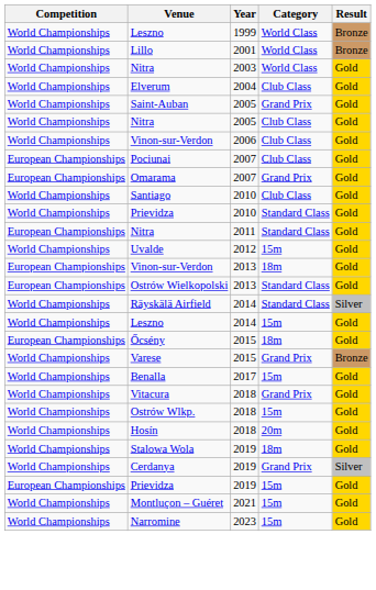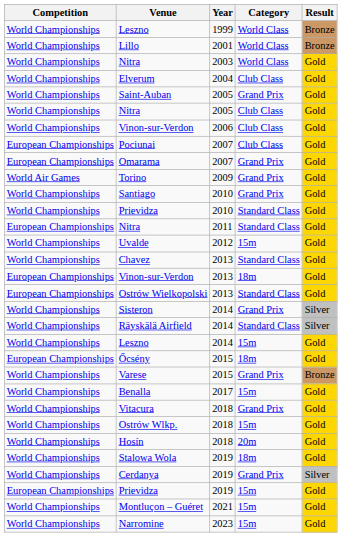 <table class="wikitable">
 <tr style="background:#efefef;">
 <th><strong>Competition</strong></th>
 <th><strong>Venue</strong></th>
 <th><strong>Year</strong></th>
 <th><strong>Category</strong></th>
 <th><strong>Result</strong></th>
 </tr>
 <tr>
 <td><a href='#'>World Championships</a></td>
 <td> <a href='#'>Leszno</a></td>
 <td>1999</td>
 <td><a href='#'>World Class</a></td>
 <td style="background:#c96;"> Bronze</td>
 </tr>
 <tr>
 <td><a href='#'>World Championships</a></td>
 <td> <a href='#'>Lillo</a></td>
 <td>2001</td>
 <td><a href='#'>World Class</a></td>
 <td style="background:#c96;"> Bronze</td>
 </tr>
 <tr>
 <td><a href='#'>World Championships</a></td>
 <td> <a href='#'>Nitra</a></td>
 <td>2003</td>
 <td><a href='#'>World Class</a></td>
 <td style="background:gold;"> Gold</td>
 </tr>
 <tr>
 <td><a href='#'>World Championships</a></td>
 <td> <a href='#'>Elverum</a></td>
 <td>2004</td>
 <td><a href='#'>Club Class</a></td>
 <td style="background:gold;"> Gold</td>
 </tr>
 <tr>
 <td><a href='#'>World Championships</a></td>
 <td> <a href='#'>Saint-Auban</a></td>
 <td>2005</td>
 <td><a href='#'>Grand Prix</a></td>
 <td style="background:gold;"> Gold</td>
 </tr>
 <tr>
 <td><a href='#'>World Championships</a></td>
 <td> <a href='#'>Nitra</a></td>
 <td>2005</td>
 <td><a href='#'>Club Class</a></td>
 <td style="background:gold;"> Gold</td>
 </tr>
 <tr>
 <td><a href='#'>World Championships</a></td>
 <td> <a href='#'>Vinon-sur-Verdon</a></td>
 <td>2006</td>
 <td><a href='#'>Club Class</a></td>
 <td style="background:gold;"> Gold</td>
 </tr>
 <tr>
 <td><a href='#'>European Championships</a></td>
 <td> <a href='#'>Pociunai</a></td>
 <td>2007</td>
 <td><a href='#'>Club Class</a></td>
 <td style="background:gold;"> Gold</td>
 </tr>
 <tr>
 <td><a href='#'>European Championships</a></td>
 <td> <a href='#'>Omarama</a></td>
 <td>2007</td>
 <td><a href='#'>Grand Prix</a></td>
 <td style="background:gold;"> Gold</td>
 </tr>
 <tr>
+<td><a href='#'>World Air Games</a></td>
+<td> <a href='#'>Torino</a></td>
+<td>2009</td>
+<td><a href='#'>Grand Prix</a></td>
+<td style="background:gold;"> Gold</td>
+</tr>
+<tr>
 <td><a href='#'>World Championships</a></td>
 <td> <a href='#'>Santiago</a></td>
 <td>2010</td>
-<td><a href='#'>Club Class</a></td>
+<td><a href='#'>Grand Prix</a></td>
 <td style="background:gold;"> Gold</td>
 </tr>
 <tr>
 <td><a href='#'>World Championships</a></td>
 <td> <a href='#'>Prievidza</a></td>
 <td>2010</td>
 <td><a href='#'>Standard Class</a></td>
 <td style="background:gold;"> Gold</td>
 </tr>
 <tr>
 <td><a href='#'>European Championships</a></td>
 <td> <a href='#'>Nitra</a></td>
 <td>2011</td>
 <td><a href='#'>Standard Class</a></td>
 <td style="background:gold;"> Gold</td>
 </tr>
 <tr>
 <td><a href='#'>World Championships</a></td>
 <td> <a href='#'>Uvalde</a></td>
 <td>2012</td>
 <td><a href='#'>15m</a></td>
 <td style="background:gold;"> Gold</td>
 </tr>
 <tr>
+<td><a href='#'>World Championships</a></td>
+<td> <a href='#'>Chavez</a></td>
+<td>2013</td>
+<td><a href='#'>Standard Class</a></td>
+<td style="background:gold;"> Gold</td>
+</tr>
+<tr>
 <td><a href='#'>European Championships</a></td>
 <td> <a href='#'>Vinon-sur-Verdon</a></td>
 <td>2013</td>
 <td><a href='#'>18m</a></td>
 <td style="background:gold;"> Gold</td>
 </tr>
 <tr>
 <td><a href='#'>European Championships</a></td>
 <td> <a href='#'>Ostrów Wielkopolski</a></td>
 <td>2013</td>
 <td><a href='#'>Standard Class</a></td>
 <td style="background:gold;"> Gold</td>
+</tr>
+<tr>
+<td><a href='#'>World Championships</a></td>
+<td> <a href='#'>Sisteron</a></td>
+<td>2014</td>
+<td><a href='#'>Grand Prix</a></td>
+<td style="background:silver;"> Silver</td>
 </tr>
 <tr>
 <td><a href='#'>World Championships</a></td>
 <td> <a href='#'>Räyskälä Airfield</a></td>
 <td>2014</td>
 <td><a href='#'>Standard Class</a></td>
 <td style="background:silver;"> Silver</td>
 </tr>
 <tr>
 <td><a href='#'>World Championships</a></td>
 <td> <a href='#'>Leszno</a></td>
 <td>2014</td>
 <td><a href='#'>15m</a></td>
 <td style="background:gold;"> Gold</td>
 </tr>
 <tr>
 <td><a href='#'>European Championships</a></td>
 <td> <a href='#'>Őcsény</a></td>
 <td>2015</td>
 <td><a href='#'>18m</a></td>
 <td style="background:gold;"> Gold</td>
 </tr>
 <tr>
 <td><a href='#'>World Championships</a></td>
 <td> <a href='#'>Varese</a></td>
 <td>2015</td>
 <td><a href='#'>Grand Prix</a></td>
 <td style="background:#c96;"> Bronze</td>
 </tr>
 <tr>
 <td><a href='#'>World Championships</a></td>
 <td> <a href='#'>Benalla</a></td>
 <td>2017</td>
 <td><a href='#'>15m</a></td>
 <td style="background:gold;"> Gold</td>
 </tr>
 <tr>
 <td><a href='#'>World Championships</a></td>
 <td> <a href='#'>Vitacura</a></td>
 <td>2018</td>
 <td><a href='#'>Grand Prix</a></td>
 <td style="background:gold;"> Gold</td>
 </tr>
 <tr>
 <td><a href='#'>World Championships</a></td>
 <td> <a href='#'>Ostrów Wlkp.</a></td>
 <td>2018</td>
 <td><a href='#'>15m</a></td>
 <td style="background:gold;"> Gold</td>
 </tr>
 <tr>
 <td><a href='#'>World Championships</a></td>
 <td> <a href='#'>Hosín</a></td>
 <td>2018</td>
 <td><a href='#'>20m</a></td>
 <td style="background:gold;"> Gold</td>
 </tr>
 <tr>
 <td><a href='#'>World Championships</a></td>
 <td> <a href='#'>Stalowa Wola</a></td>
 <td>2019</td>
 <td><a href='#'>18m</a></td>
 <td style="background:gold;"> Gold</td>
 </tr>
 <tr>
 <td><a href='#'>World Championships</a></td>
 <td> <a href='#'>Cerdanya</a></td>
 <td>2019</td>
 <td><a href='#'>Grand Prix</a></td>
 <td style="background:silver;"> Silver</td>
 </tr>
 <tr>
 <td><a href='#'>European Championships</a></td>
 <td> <a href='#'>Prievidza</a></td>
 <td>2019</td>
 <td><a href='#'>15m</a></td>
 <td style="background:gold;"> Gold</td>
 </tr>
 <tr>
 <td><a href='#'>World Championships</a></td>
 <td> <a href='#'>Montluçon – Guéret</a></td>
 <td>2021</td>
 <td><a href='#'>15m</a></td>
 <td style="background:gold;"> Gold</td>
 </tr>
 <tr>
 <td><a href='#'>World Championships</a></td>
 <td> <a href='#'>Narromine</a></td>
 <td>2023</td>
 <td><a href='#'>15m</a></td>
 <td style="background:gold;"> Gold</td>
 </tr>
 </table>
